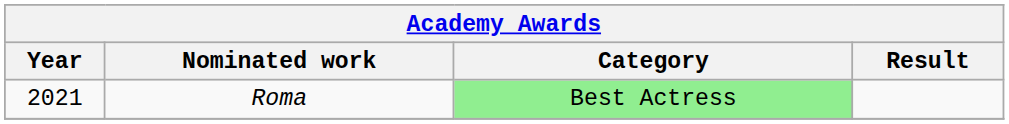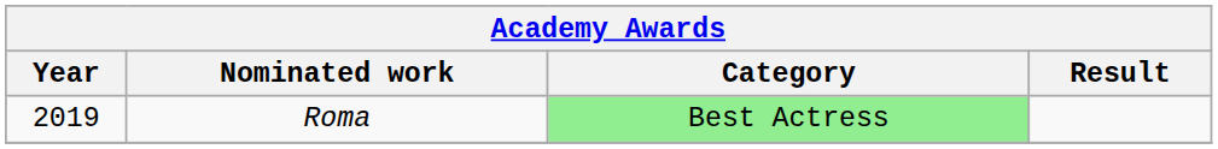 <table style="width:90%;" class="wikitable">
 <tr>
 <th colspan="4" style="text-align:center;"><a href='#'>Academy Awards</a></th>
 </tr>
 <tr>
 <th style="width:10%;">Year</th>
 <th style="width:35%;">Nominated work</th>
 <th style="width:40%;">Category</th>
 <th style="width:15%;">Result</th>
 </tr>
 <tr>
-<td style="text-align:center;">2021</td>
+<td style="text-align:center;">2019</td>
 <td style="text-align:center;"><em>Roma</em></td>
 <td style="background: lightgreen; text-align:center;">Best Actress</td>
 <td></td>
 </tr>
 <tr>
 </tr>
 </table>
